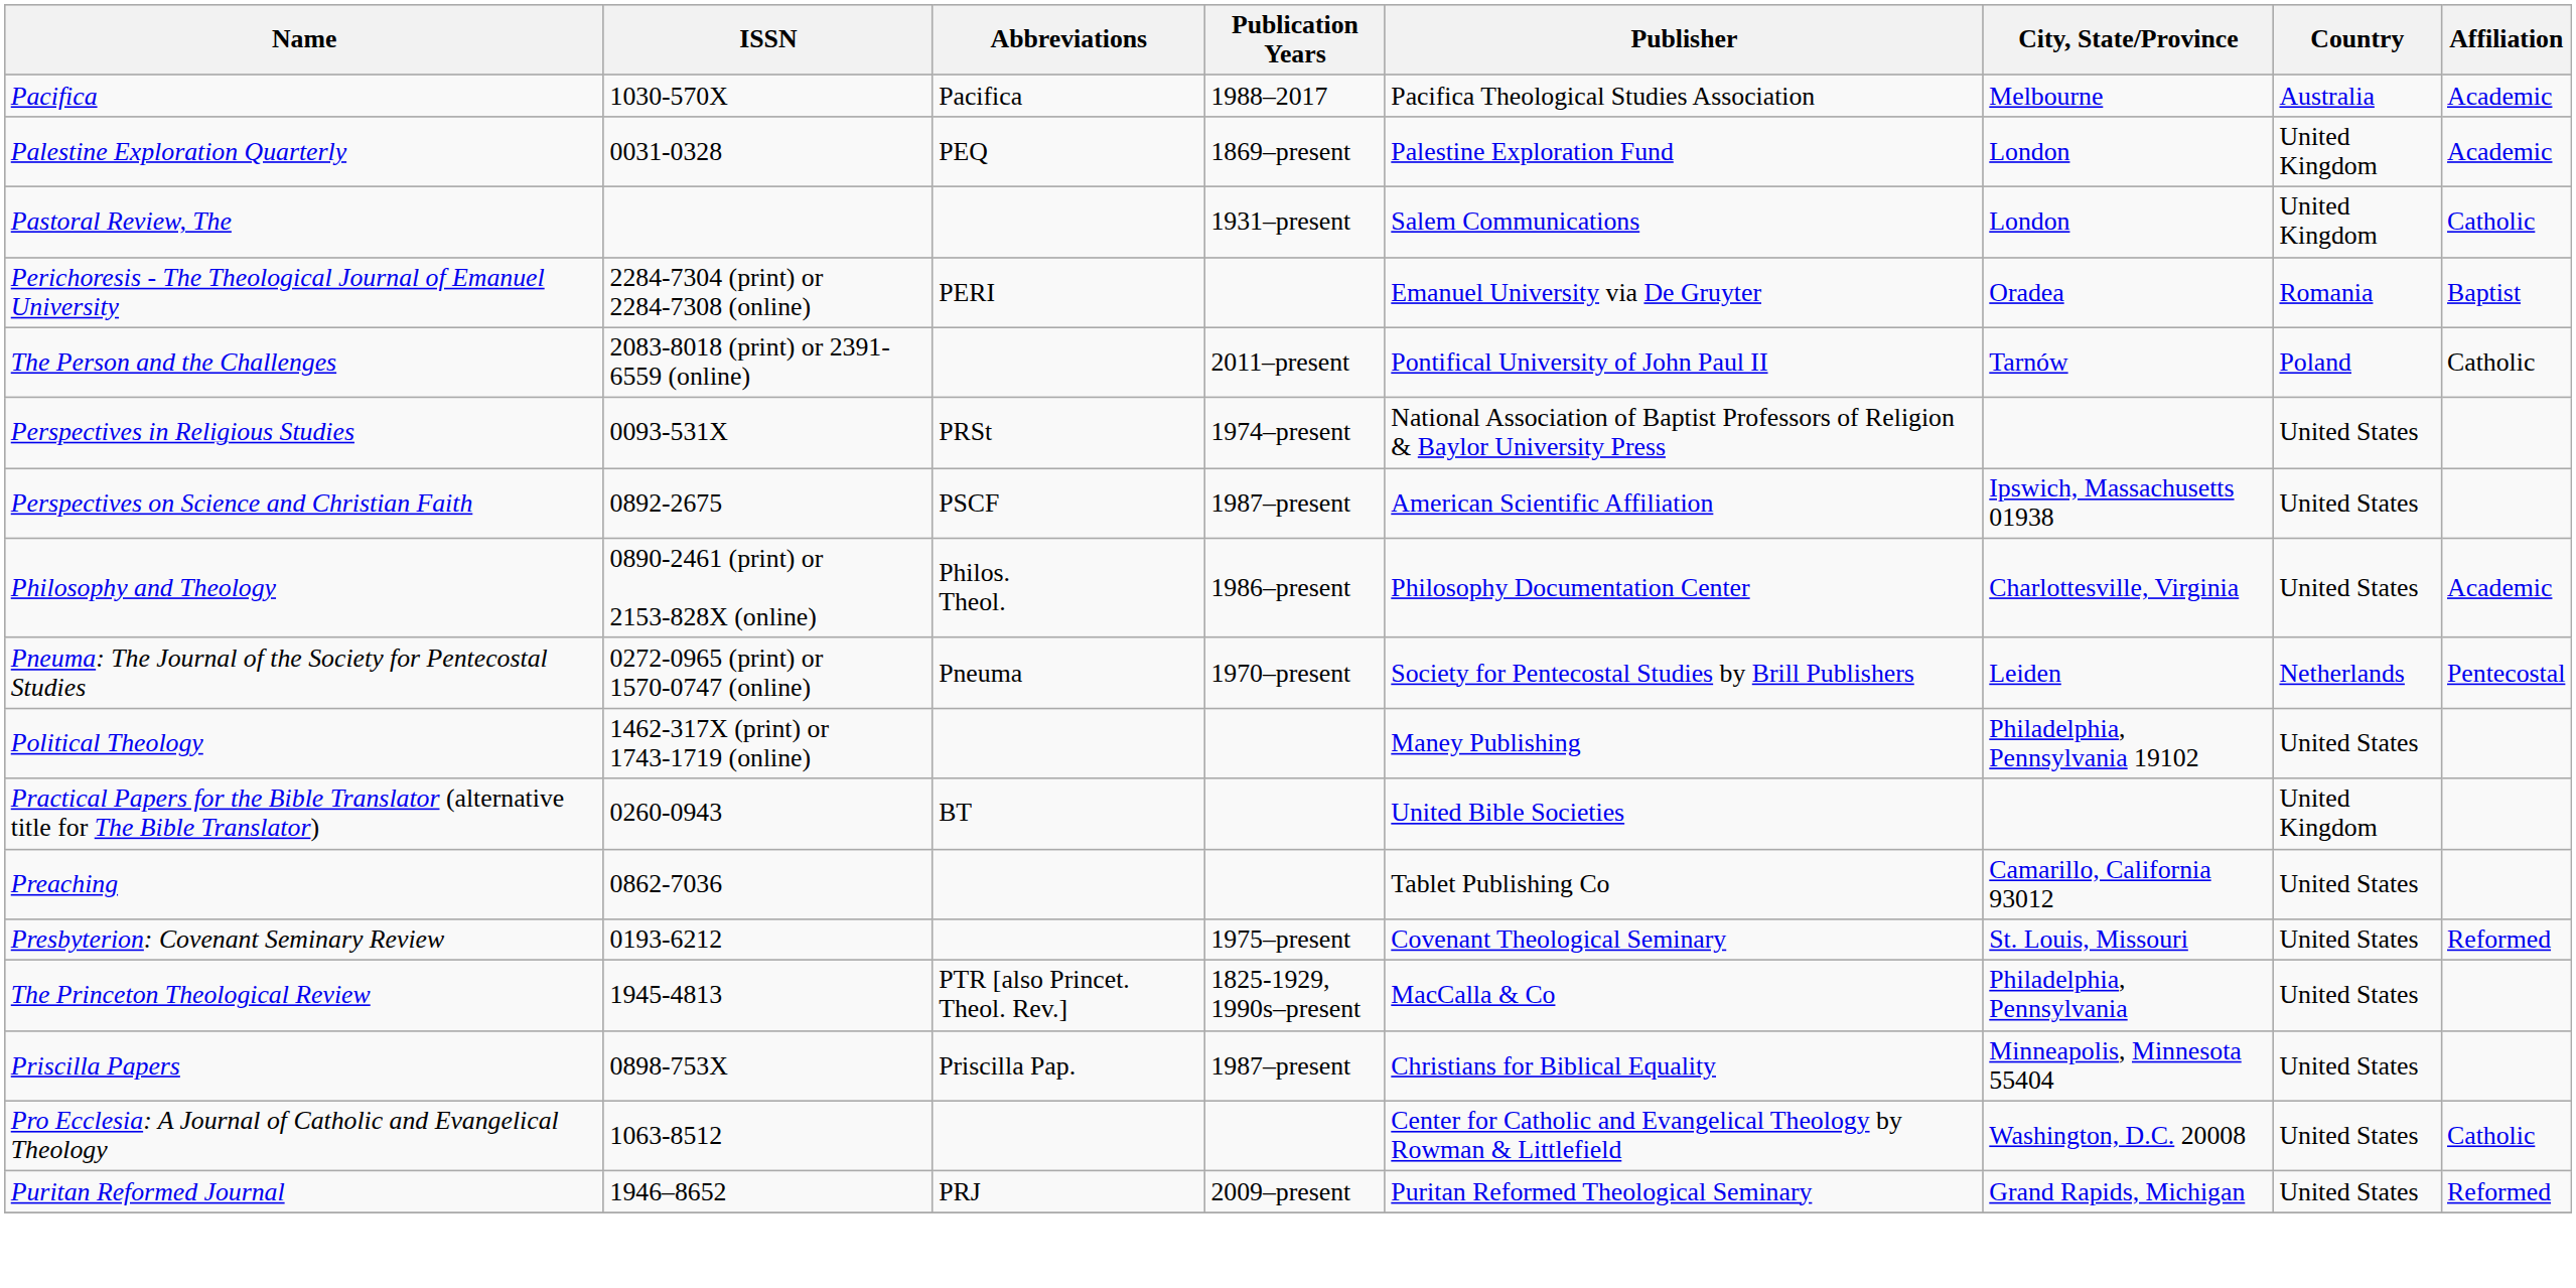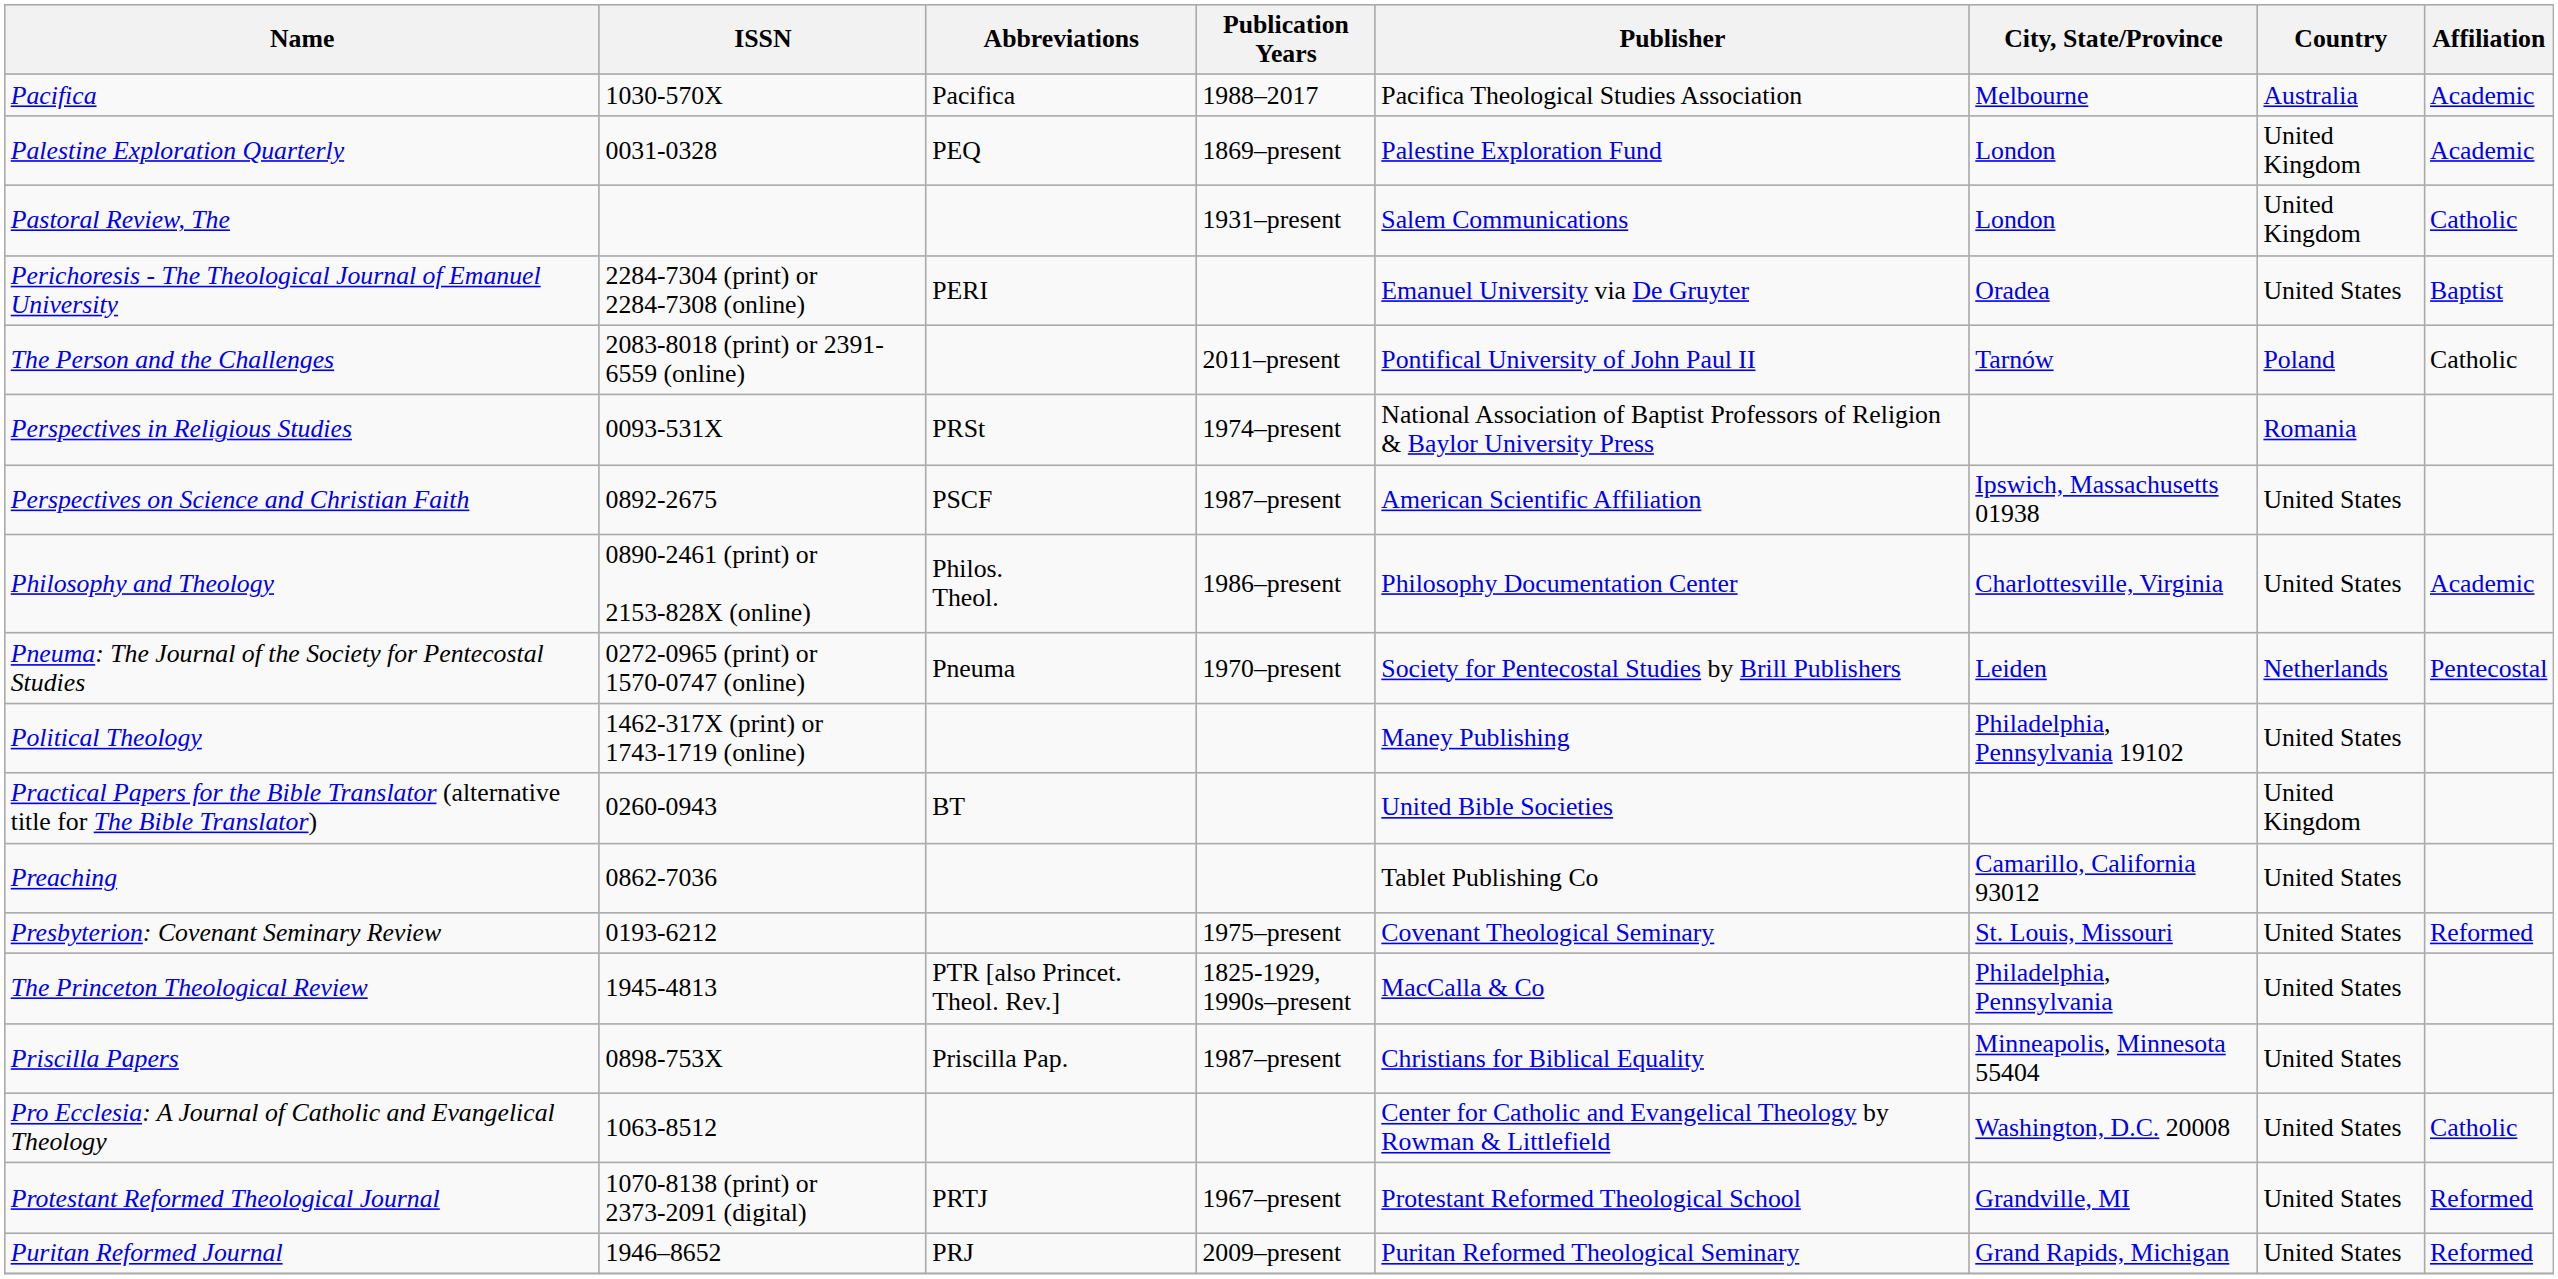 <table class="wikitable sortable" style="width: 100%;">
 <tr>
 <th>Name</th>
 <th>ISSN</th>
 <th>Abbreviations</th>
 <th>Publication Years</th>
 <th>Publisher</th>
 <th>City, State/Province</th>
 <th>Country</th>
 <th>Affiliation</th>
 </tr>
 <tr>
 <td><em><a href='#'>Pacifica</a></em></td>
 <td>1030-570X</td>
 <td>Pacifica</td>
 <td>1988–2017</td>
 <td>Pacifica Theological Studies Association</td>
 <td><a href='#'>Melbourne</a></td>
 <td><a href='#'>Australia</a></td>
 <td><a href='#'>Academic</a></td>
 </tr>
 <tr>
 <td><em><a href='#'>Palestine Exploration Quarterly</a></em></td>
 <td>0031-0328</td>
 <td>PEQ</td>
 <td>1869–present</td>
 <td><a href='#'>Palestine Exploration Fund</a></td>
 <td><a href='#'>London</a></td>
 <td>United Kingdom</td>
 <td><a href='#'>Academic</a></td>
 </tr>
 <tr>
 <td><em><a href='#'>Pastoral Review, The</a></em></td>
 <td></td>
 <td></td>
 <td>1931–present</td>
 <td><a href='#'>Salem Communications</a></td>
 <td><a href='#'>London</a></td>
 <td>United Kingdom</td>
 <td><a href='#'>Catholic</a></td>
 </tr>
 <tr>
 <td><em><a href='#'>Perichoresis - The Theological Journal of Emanuel University</a></em></td>
 <td>2284-7304 (print) or<br>2284-7308 (online)</td>
 <td>PERI</td>
 <td></td>
 <td><a href='#'>Emanuel University</a> via <a href='#'>De Gruyter</a></td>
 <td><a href='#'>Oradea</a></td>
-<td><a href='#'>Romania</a></td>
+<td>United States</td>
 <td><a href='#'>Baptist</a></td>
 </tr>
 <tr>
 <td><em><a href='#'>The Person and the Challenges</a></em></td>
 <td>2083-8018 (print) or 2391-6559 (online)</td>
 <td></td>
 <td>2011–present</td>
 <td><a href='#'>Pontifical University of John Paul II</a></td>
 <td><a href='#'>Tarnów</a></td>
 <td><a href='#'>Poland</a></td>
 <td>Catholic</td>
 </tr>
 <tr>
 <td><em><a href='#'>Perspectives in Religious Studies</a></em></td>
 <td>0093-531X</td>
 <td>PRSt</td>
 <td>1974–present</td>
 <td>National Association of Baptist Professors of Religion & <a href='#'>Baylor University Press</a></td>
 <td></td>
-<td>United States</td>
+<td><a href='#'>Romania</a></td>
 <td></td>
 </tr>
 <tr>
 <td><em><a href='#'>Perspectives on Science and Christian Faith</a></em></td>
 <td>0892-2675</td>
 <td>PSCF</td>
 <td>1987–present</td>
 <td><a href='#'>American Scientific Affiliation</a></td>
 <td><a href='#'>Ipswich, Massachusetts</a> 01938</td>
 <td>United States</td>
 <td></td>
 </tr>
 <tr>
 <td><em><a href='#'>Philosophy and Theology</a></em></td>
 <td>0890-2461 (print) or<br><br>2153-828X (online)</td>
 <td>Philos.<br>Theol.</td>
 <td>1986–present</td>
 <td><a href='#'>Philosophy Documentation Center</a></td>
 <td><a href='#'>Charlottesville, Virginia</a></td>
 <td>United States</td>
 <td><a href='#'>Academic</a></td>
 </tr>
 <tr>
 <td><em><a href='#'>Pneuma</a>: The Journal of the Society for Pentecostal Studies</em></td>
 <td>0272-0965 (print) or<br>1570-0747 (online)</td>
 <td>Pneuma</td>
 <td>1970–present</td>
 <td><a href='#'>Society for Pentecostal Studies</a> by <a href='#'>Brill Publishers</a></td>
 <td><a href='#'>Leiden</a></td>
 <td><a href='#'>Netherlands</a></td>
 <td><a href='#'>Pentecostal</a></td>
 </tr>
 <tr>
 <td><em><a href='#'>Political Theology</a></em></td>
 <td>1462-317X (print) or<br>1743-1719 (online)</td>
 <td></td>
 <td></td>
 <td><a href='#'>Maney Publishing</a></td>
 <td><a href='#'>Philadelphia</a>, <a href='#'>Pennsylvania</a> 19102</td>
 <td>United States</td>
 <td></td>
 </tr>
 <tr>
 <td><em><a href='#'>Practical Papers for the Bible Translator</a></em> (alternative title for <em><a href='#'>The Bible Translator</a></em>)</td>
 <td>0260-0943</td>
 <td>BT</td>
 <td></td>
 <td><a href='#'>United Bible Societies</a></td>
 <td></td>
 <td>United Kingdom</td>
 <td></td>
 </tr>
 <tr>
 <td><em><a href='#'>Preaching</a></em></td>
 <td>0862-7036</td>
 <td></td>
 <td></td>
 <td>Tablet Publishing Co</td>
 <td><a href='#'>Camarillo, California</a> 93012</td>
 <td>United States</td>
 <td></td>
 </tr>
 <tr>
 <td><em><a href='#'>Presbyterion</a>: Covenant Seminary Review</em></td>
 <td>0193-6212</td>
 <td></td>
 <td>1975–present</td>
 <td><a href='#'>Covenant Theological Seminary</a></td>
 <td><a href='#'>St. Louis, Missouri</a></td>
 <td>United States</td>
 <td><a href='#'>Reformed</a></td>
 </tr>
 <tr>
 <td><em><a href='#'>The Princeton Theological Review</a></em></td>
 <td>1945-4813</td>
 <td>PTR [also Princet. Theol. Rev.]</td>
 <td>1825-1929,<br>1990s–present</td>
 <td><a href='#'>MacCalla & Co</a></td>
 <td><a href='#'>Philadelphia</a>, <a href='#'>Pennsylvania</a></td>
 <td>United States</td>
 <td></td>
 </tr>
 <tr>
 <td><em><a href='#'>Priscilla Papers</a></em></td>
 <td>0898-753X</td>
 <td>Priscilla Pap.</td>
 <td>1987–present</td>
 <td><a href='#'>Christians for Biblical Equality</a></td>
 <td><a href='#'>Minneapolis</a>, <a href='#'>Minnesota</a> 55404</td>
 <td>United States</td>
 <td></td>
 </tr>
 <tr>
 <td><em><a href='#'>Pro Ecclesia</a>: A Journal of Catholic and Evangelical Theology</em></td>
 <td>1063-8512</td>
 <td></td>
 <td></td>
 <td><a href='#'>Center for Catholic and Evangelical Theology</a> by <a href='#'>Rowman & Littlefield</a></td>
 <td><a href='#'>Washington, D.C.</a> 20008</td>
 <td>United States</td>
 <td><a href='#'>Catholic</a></td>
 </tr>
 <tr>
+<td><em><a href='#'>Protestant Reformed Theological Journal</a></em></td>
+<td>1070-8138 (print) or<br>2373-2091 (digital)</td>
+<td>PRTJ</td>
+<td>1967–present</td>
+<td><a href='#'>Protestant Reformed Theological School </a></td>
+<td><a href='#'>Grandville, MI</a></td>
+<td>United States</td>
+<td><a href='#'>Reformed</a></td>
+</tr>
+<tr>
 <td><em><a href='#'>Puritan Reformed Journal</a></em></td>
 <td>1946–8652</td>
 <td>PRJ</td>
 <td>2009–present</td>
 <td><a href='#'>Puritan Reformed Theological Seminary</a></td>
 <td><a href='#'>Grand Rapids, Michigan</a></td>
 <td>United States</td>
 <td><a href='#'>Reformed</a></td>
 </tr>
 <tr>
 </tr>
 </table>
